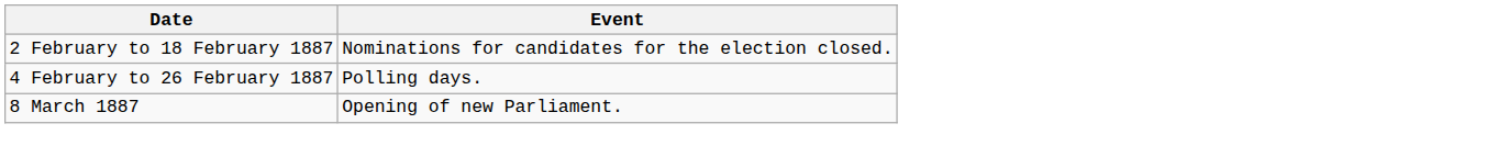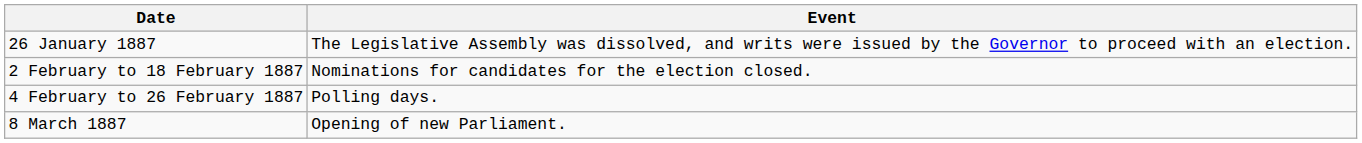 <table class="wikitable">
 <tr>
 <th>Date</th>
 <th>Event</th>
+</tr>
+<tr>
+<td>26 January 1887</td>
+<td>The Legislative Assembly was dissolved, and writs were issued by the <a href='#'>Governor</a> to proceed with an election.</td>
 </tr>
 <tr>
 <td>2 February to 18 February 1887</td>
 <td>Nominations for candidates for the election closed.</td>
 </tr>
 <tr>
 <td>4 February to 26 February 1887</td>
 <td>Polling days.</td>
 </tr>
 <tr>
 <td>8 March 1887</td>
 <td>Opening of new Parliament.</td>
 </tr>
 </table>
